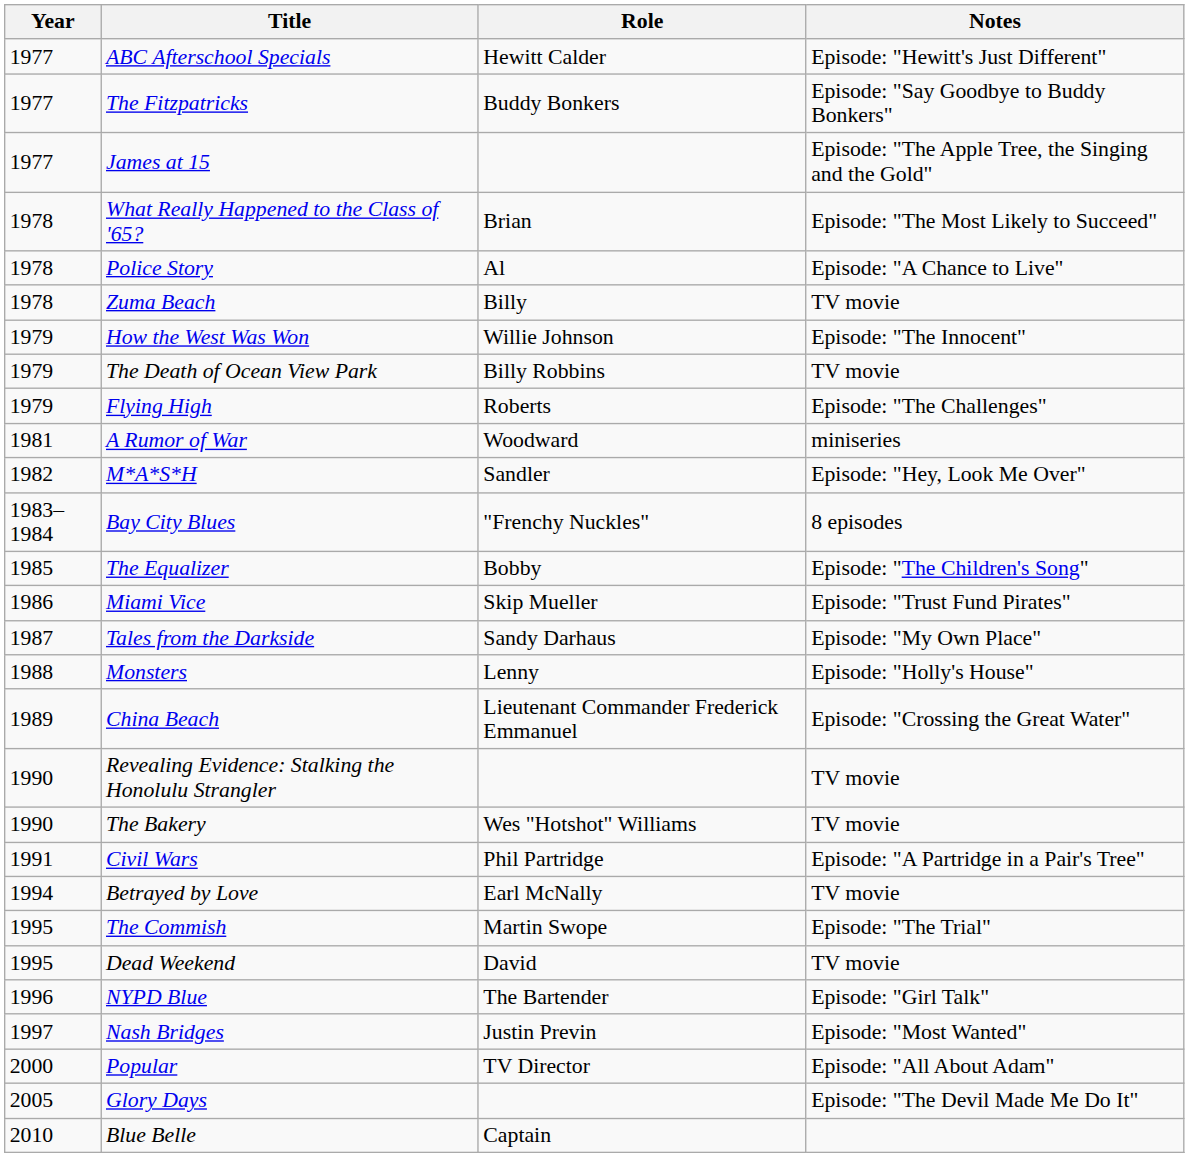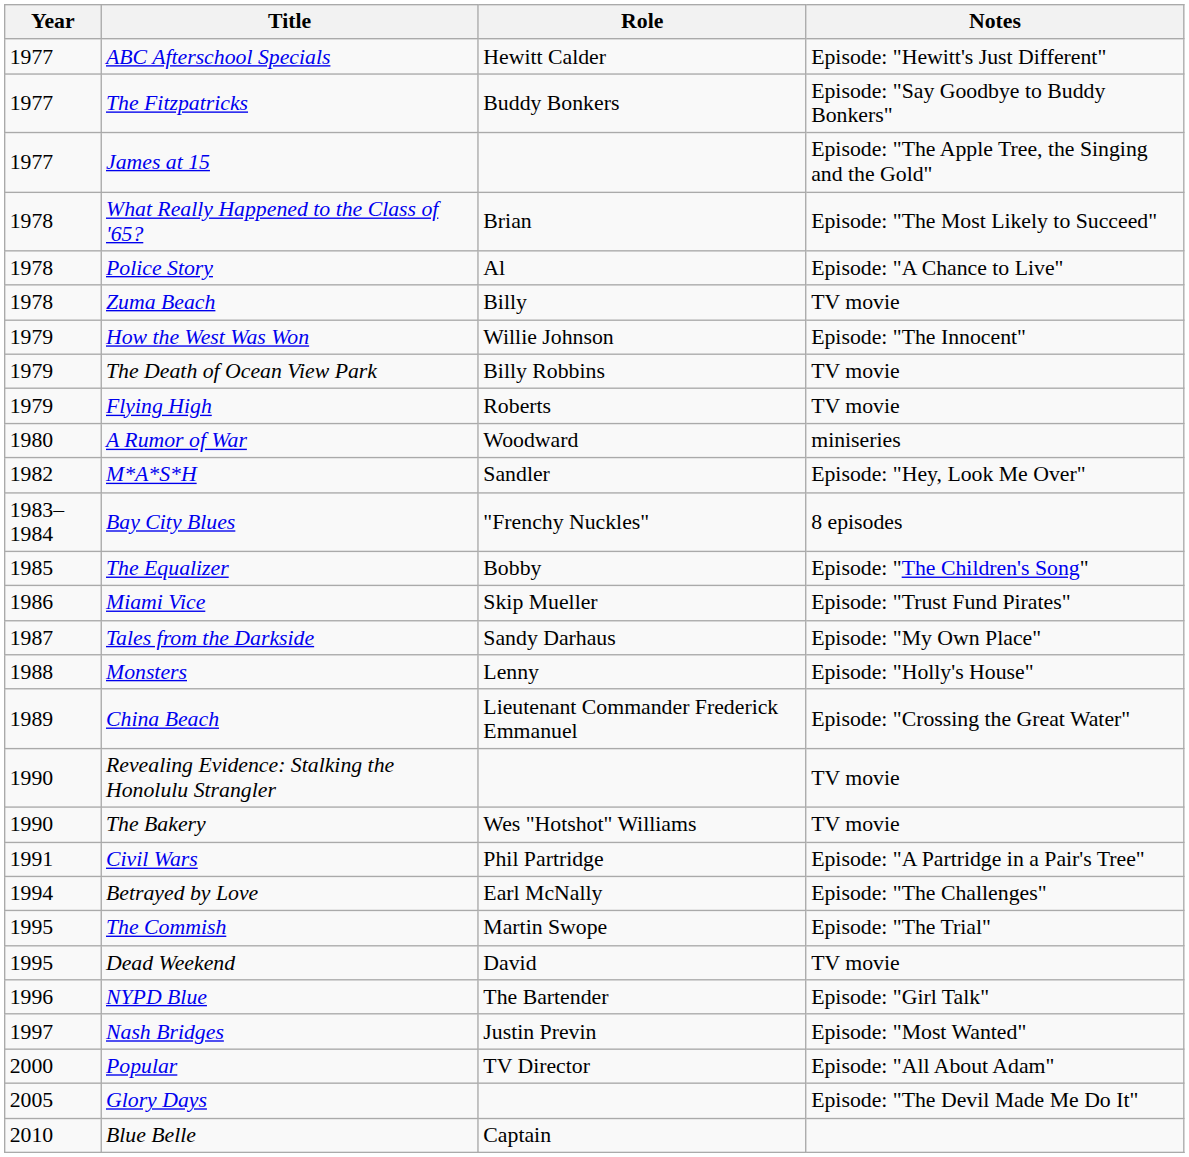 <table class="wikitable sortable">
 <tr>
 <th>Year</th>
 <th>Title</th>
 <th>Role</th>
 <th>Notes</th>
 </tr>
 <tr>
 <td>1977</td>
 <td><em><a href='#'>ABC Afterschool Specials</a></em></td>
 <td>Hewitt Calder</td>
 <td>Episode: "Hewitt's Just Different"</td>
 </tr>
 <tr>
 <td>1977</td>
 <td><em><a href='#'>The Fitzpatricks</a></em></td>
 <td>Buddy Bonkers</td>
 <td>Episode: "Say Goodbye to Buddy Bonkers"</td>
 </tr>
 <tr>
 <td>1977</td>
 <td><em><a href='#'>James at 15</a></em></td>
 <td></td>
 <td>Episode: "The Apple Tree, the Singing and the Gold"</td>
 </tr>
 <tr>
 <td>1978</td>
 <td><em><a href='#'>What Really Happened to the Class of '65?</a></em></td>
 <td>Brian</td>
 <td>Episode: "The Most Likely to Succeed"</td>
 </tr>
 <tr>
 <td>1978</td>
 <td><em><a href='#'>Police Story</a></em></td>
 <td>Al</td>
 <td>Episode: "A Chance to Live"</td>
 </tr>
 <tr>
 <td>1978</td>
 <td><em><a href='#'>Zuma Beach</a></em></td>
 <td>Billy</td>
 <td>TV movie</td>
 </tr>
 <tr>
 <td>1979</td>
 <td><em><a href='#'>How the West Was Won</a></em></td>
 <td>Willie Johnson</td>
 <td>Episode: "The Innocent"</td>
 </tr>
 <tr>
 <td>1979</td>
 <td><em>The Death of Ocean View Park</em></td>
 <td>Billy Robbins</td>
 <td>TV movie</td>
 </tr>
 <tr>
 <td>1979</td>
 <td><em><a href='#'>Flying High</a></em></td>
 <td>Roberts</td>
-<td>Episode: "The Challenges"</td>
+<td>TV movie</td>
 </tr>
 <tr>
-<td>1981</td>
+<td>1980</td>
 <td><em><a href='#'>A Rumor of War</a></em></td>
 <td>Woodward</td>
 <td>miniseries</td>
 </tr>
 <tr>
 <td>1982</td>
 <td><em><a href='#'>M*A*S*H</a></em></td>
 <td>Sandler</td>
 <td>Episode: "Hey, Look Me Over"</td>
 </tr>
 <tr>
 <td>1983–1984</td>
 <td><em><a href='#'>Bay City Blues</a></em></td>
 <td>"Frenchy Nuckles"</td>
 <td>8 episodes</td>
 </tr>
 <tr>
 <td>1985</td>
 <td><em><a href='#'>The Equalizer</a></em></td>
 <td>Bobby</td>
 <td>Episode: "<a href='#'>The Children's Song</a>"</td>
 </tr>
 <tr>
 <td>1986</td>
 <td><em><a href='#'>Miami Vice</a></em></td>
 <td>Skip Mueller</td>
 <td>Episode: "Trust Fund Pirates"</td>
 </tr>
 <tr>
 <td>1987</td>
 <td><em><a href='#'>Tales from the Darkside</a></em></td>
 <td>Sandy Darhaus</td>
 <td>Episode: "My Own Place"</td>
 </tr>
 <tr>
 <td>1988</td>
 <td><em><a href='#'>Monsters</a></em></td>
 <td>Lenny</td>
 <td>Episode: "Holly's House"</td>
 </tr>
 <tr>
 <td>1989</td>
 <td><em><a href='#'>China Beach</a></em></td>
 <td>Lieutenant Commander Frederick Emmanuel</td>
 <td>Episode: "Crossing the Great Water"</td>
 </tr>
 <tr>
 <td>1990</td>
 <td><em>Revealing Evidence: Stalking the Honolulu Strangler</em></td>
 <td></td>
 <td>TV movie</td>
 </tr>
 <tr>
 <td>1990</td>
 <td><em>The Bakery</em></td>
 <td>Wes "Hotshot" Williams</td>
 <td>TV movie</td>
 </tr>
 <tr>
 <td>1991</td>
 <td><em><a href='#'>Civil Wars</a></em></td>
 <td>Phil Partridge</td>
 <td>Episode: "A Partridge in a Pair's Tree"</td>
 </tr>
 <tr>
 <td>1994</td>
 <td><em>Betrayed by Love</em></td>
 <td>Earl McNally</td>
-<td>TV movie</td>
+<td>Episode: "The Challenges"</td>
 </tr>
 <tr>
 <td>1995</td>
 <td><em><a href='#'>The Commish</a></em></td>
 <td>Martin Swope</td>
 <td>Episode: "The Trial"</td>
 </tr>
 <tr>
 <td>1995</td>
 <td><em>Dead Weekend</em></td>
 <td>David</td>
 <td>TV movie</td>
 </tr>
 <tr>
 <td>1996</td>
 <td><em><a href='#'>NYPD Blue</a></em></td>
 <td>The Bartender</td>
 <td>Episode: "Girl Talk"</td>
 </tr>
 <tr>
 <td>1997</td>
 <td><em><a href='#'>Nash Bridges</a></em></td>
 <td>Justin Previn</td>
 <td>Episode: "Most Wanted"</td>
 </tr>
 <tr>
 <td>2000</td>
 <td><em><a href='#'>Popular</a></em></td>
 <td>TV Director</td>
 <td>Episode: "All About Adam"</td>
 </tr>
 <tr>
 <td>2005</td>
 <td><em><a href='#'>Glory Days</a></em></td>
 <td></td>
 <td>Episode: "The Devil Made Me Do It"</td>
 </tr>
 <tr>
 <td>2010</td>
 <td><em>Blue Belle</em></td>
 <td>Captain</td>
 <td></td>
 </tr>
 <tr>
 </tr>
 </table>
